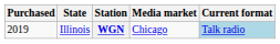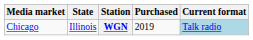 <table class="wikitable">
 <tr>
-<th scope="col">Purchased</th>
+<th scope="col">Media market</th>
 <th scope="col">State</th>
 <th scope="col">Station</th>
-<th scope="col">Media market</th>
+<th scope="col">Purchased</th>
 <th scope="col">Current format</th>
 </tr>
 <tr>
-<td>2019</td>
+<td><a href='#'>Chicago</a></td>
 <td><a href='#'>Illinois</a></td>
 <th scope="row"><a href='#'>WGN</a></th>
-<td><a href='#'>Chicago</a></td>
+<td>2019</td>
 <td style="background: lightblue;"><a href='#'>Talk radio</a></td>
 </tr>
 </table>
